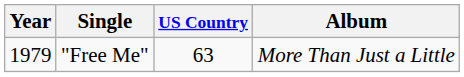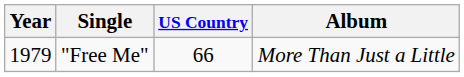 <table class="wikitable">
 <tr>
 <th>Year</th>
 <th>Single</th>
 <th><small><a href='#'>US Country</a></small></th>
 <th>Album</th>
 </tr>
 <tr>
 <td>1979</td>
 <td>"Free Me"</td>
-<td align="center">63</td>
+<td align="center">66</td>
 <td><em>More Than Just a Little</em></td>
 </tr>
 </table>
